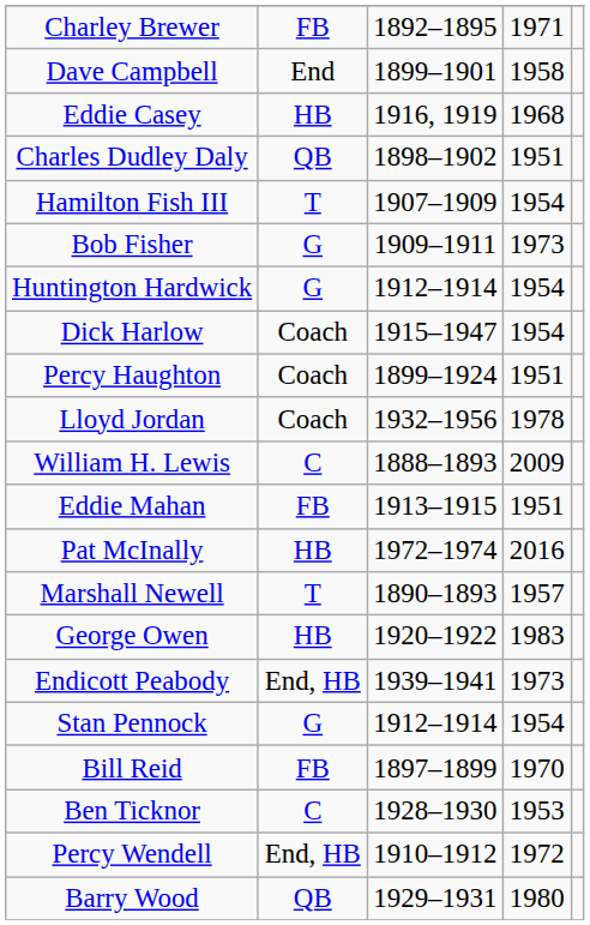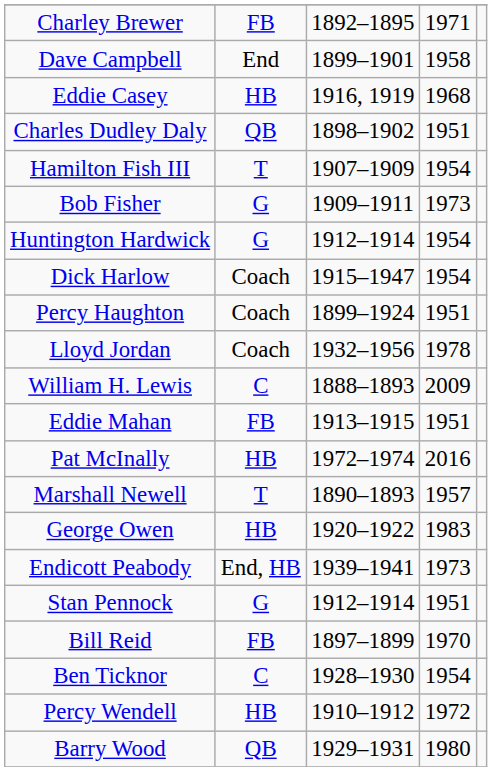 <table class="wikitable" style="text-align:center">
 <tr>
 </tr>
 <tr>
 <td><a href='#'>Charley Brewer</a></td>
 <td><a href='#'>FB</a></td>
 <td>1892–1895</td>
 <td>1971</td>
 <td></td>
 </tr>
 <tr>
 <td><a href='#'>Dave Campbell</a></td>
 <td>End</td>
 <td>1899–1901</td>
 <td>1958</td>
 <td></td>
 </tr>
 <tr>
 <td><a href='#'>Eddie Casey</a></td>
 <td><a href='#'>HB</a></td>
 <td>1916, 1919</td>
 <td>1968</td>
 <td></td>
 </tr>
 <tr>
 <td><a href='#'>Charles Dudley Daly</a></td>
 <td><a href='#'>QB</a></td>
 <td>1898–1902</td>
 <td>1951</td>
 <td></td>
 </tr>
 <tr>
 <td><a href='#'>Hamilton Fish III</a></td>
 <td><a href='#'>T</a></td>
 <td>1907–1909</td>
 <td>1954</td>
 <td></td>
 </tr>
 <tr>
 <td><a href='#'>Bob Fisher</a></td>
 <td><a href='#'>G</a></td>
 <td>1909–1911</td>
 <td>1973</td>
 <td></td>
 </tr>
 <tr>
 <td><a href='#'>Huntington Hardwick</a></td>
 <td><a href='#'>G</a></td>
 <td>1912–1914</td>
 <td>1954</td>
 <td></td>
 </tr>
 <tr>
 <td><a href='#'>Dick Harlow</a></td>
 <td>Coach</td>
 <td>1915–1947</td>
 <td>1954</td>
 <td></td>
 </tr>
 <tr>
 <td><a href='#'>Percy Haughton</a></td>
 <td>Coach</td>
 <td>1899–1924</td>
 <td>1951</td>
 <td></td>
 </tr>
 <tr>
 <td><a href='#'>Lloyd Jordan</a></td>
 <td>Coach</td>
 <td>1932–1956</td>
 <td>1978</td>
 <td></td>
 </tr>
 <tr>
 <td><a href='#'>William H. Lewis</a></td>
 <td><a href='#'>C</a></td>
 <td>1888–1893</td>
 <td>2009</td>
 <td></td>
 </tr>
 <tr>
 <td><a href='#'>Eddie Mahan</a></td>
 <td><a href='#'>FB</a></td>
 <td>1913–1915</td>
 <td>1951</td>
 <td></td>
 </tr>
 <tr>
 <td><a href='#'>Pat McInally</a></td>
 <td><a href='#'>HB</a></td>
 <td>1972–1974</td>
 <td>2016</td>
 <td></td>
 </tr>
 <tr>
 <td><a href='#'>Marshall Newell</a></td>
 <td><a href='#'>T</a></td>
 <td>1890–1893</td>
 <td>1957</td>
 <td></td>
 </tr>
 <tr>
 <td><a href='#'>George Owen</a></td>
 <td><a href='#'>HB</a></td>
 <td>1920–1922</td>
 <td>1983</td>
 <td></td>
 </tr>
 <tr>
 <td><a href='#'>Endicott Peabody</a></td>
 <td>End, <a href='#'>HB</a></td>
 <td>1939–1941</td>
 <td>1973</td>
 <td></td>
 </tr>
 <tr>
 <td><a href='#'>Stan Pennock</a></td>
 <td><a href='#'>G</a></td>
 <td>1912–1914</td>
-<td>1954</td>
+<td>1951</td>
 <td></td>
 </tr>
 <tr>
 <td><a href='#'>Bill Reid</a></td>
 <td><a href='#'>FB</a></td>
 <td>1897–1899</td>
 <td>1970</td>
 <td></td>
 </tr>
 <tr>
 <td><a href='#'>Ben Ticknor</a></td>
 <td><a href='#'>C</a></td>
 <td>1928–1930</td>
-<td>1953</td>
+<td>1954</td>
 <td></td>
 </tr>
 <tr>
 <td><a href='#'>Percy Wendell</a></td>
-<td>End, <a href='#'>HB</a></td>
+<td><a href='#'>HB</a></td>
 <td>1910–1912</td>
 <td>1972</td>
 <td></td>
 </tr>
 <tr>
 <td><a href='#'>Barry Wood</a></td>
 <td><a href='#'>QB</a></td>
 <td>1929–1931</td>
 <td>1980</td>
 <td></td>
 </tr>
 </table>
